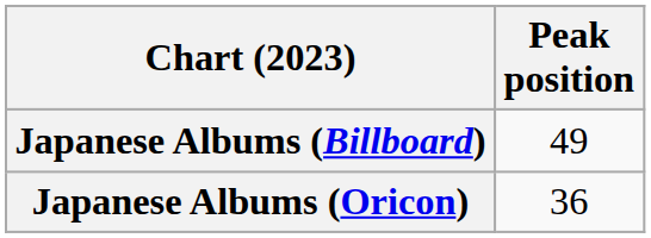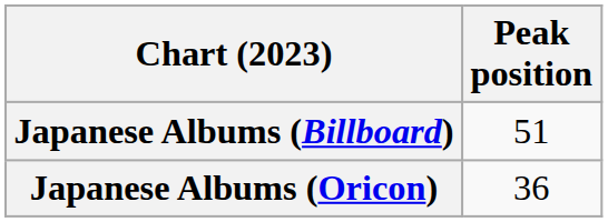 <table class="wikitable plainrowheaders sortable" style="text-align:center;">
 <tr>
 <th scope="col">Chart (2023)</th>
 <th scope="col">Peak<br>position</th>
 </tr>
 <tr>
 <th scope="row">Japanese Albums (<em><a href='#'>Billboard</a></em>)</th>
-<td>49</td>
+<td>51</td>
 </tr>
 <tr>
 <th scope="row">Japanese Albums (<a href='#'>Oricon</a>)</th>
 <td>36</td>
 </tr>
 </table>
